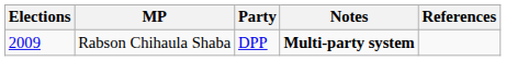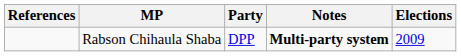 <table class="wikitable">
 <tr>
-<th>Elections</th>
+<th>References</th>
 <th>MP</th>
 <th>Party</th>
 <th>Notes</th>
-<th>References</th>
+<th>Elections</th>
 </tr>
 <tr>
-<td><a href='#'>2009</a></td>
+<td></td>
 <td>Rabson Chihaula Shaba</td>
 <td><a href='#'>DPP</a></td>
 <td><strong>Multi-party system</strong></td>
-<td></td>
+<td><a href='#'>2009</a></td>
 </tr>
 </table>
